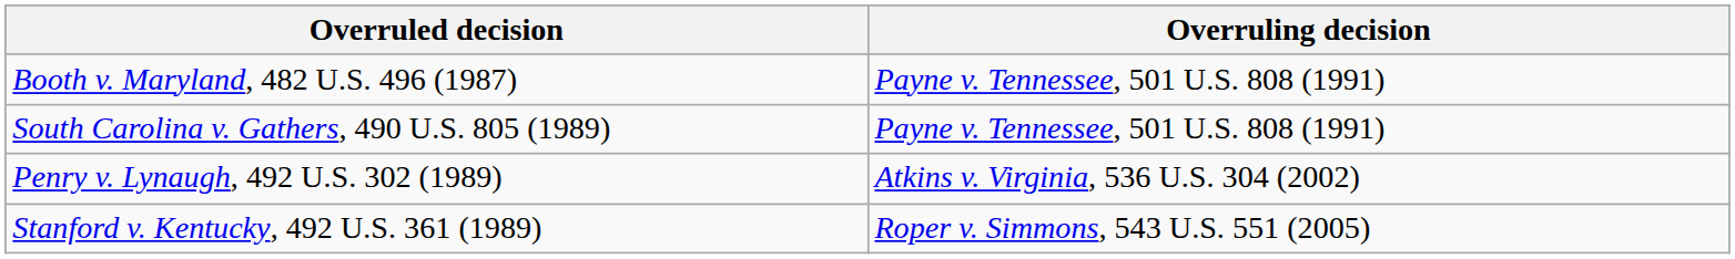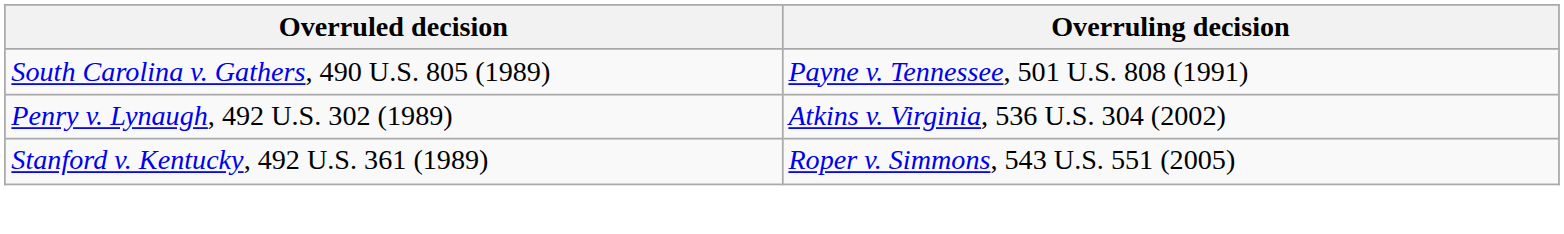 <table class="wikitable sortable collapsible" style="width:100%">
 <tr>
 <th width="50%">Overruled decision</th>
 <th width="50%">Overruling decision</th>
-</tr>
-<tr valign="top">
-<td><em><a href='#'>Booth v. Maryland</a></em>, 482 U.S. 496 (1987)</td>
-<td><em><a href='#'>Payne v. Tennessee</a></em>, 501 U.S. 808 (1991)</td>
 </tr>
 <tr>
 <td><em><a href='#'>South Carolina v. Gathers</a></em>, 490 U.S. 805 (1989)</td>
 <td><em><a href='#'>Payne v. Tennessee</a></em>, 501 U.S. 808 (1991)</td>
 </tr>
 <tr>
 <td><em><a href='#'>Penry v. Lynaugh</a></em>, 492 U.S. 302 (1989)</td>
 <td><em><a href='#'>Atkins v. Virginia</a></em>, 536 U.S. 304 (2002)</td>
 </tr>
 <tr>
 <td><em><a href='#'>Stanford v. Kentucky</a></em>, 492 U.S. 361 (1989)</td>
 <td><em><a href='#'>Roper v. Simmons</a></em>, 543 U.S. 551 (2005)</td>
 </tr>
 </table>
